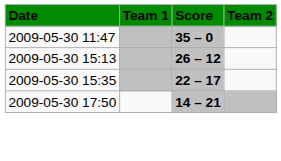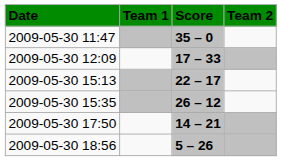 <table class="wikitable" style="margin:0.5em auto; font-size:95%">
 <tr bgcolor="#008B00">
 <td><strong>Date</strong></td>
 <td><strong>Team 1</strong></td>
 <td><strong>Score</strong></td>
 <td><strong>Team 2</strong></td>
 </tr>
 <tr>
 <td>2009-05-30 11:47</td>
 <td bgcolor="silver"><strong></strong></td>
 <td bgcolor="silver"><strong>35 – 0</strong></td>
 <td></td>
 </tr>
 <tr>
+<td>2009-05-30 12:09</td>
+<td></td>
+<td bgcolor="silver"><strong>17 – 33</strong></td>
+<td bgcolor="silver"><strong></strong></td>
+</tr>
+<tr>
 <td>2009-05-30 15:13</td>
 <td bgcolor="silver"><strong></strong></td>
-<td bgcolor="silver"><strong>26 – 12</strong></td>
+<td bgcolor="silver"><strong>22 – 17</strong></td>
 <td></td>
 </tr>
 <tr>
 <td>2009-05-30 15:35</td>
 <td bgcolor="silver"><strong></strong></td>
-<td bgcolor="silver"><strong>22 – 17</strong></td>
+<td bgcolor="silver"><strong>26 – 12</strong></td>
 <td></td>
 </tr>
 <tr>
 <td>2009-05-30 17:50</td>
 <td></td>
 <td bgcolor="silver"><strong>14 – 21</strong></td>
 <td bgcolor="silver"><strong></strong></td>
 </tr>
+<tr>
+<td>2009-05-30 18:56</td>
+<td></td>
+<td bgcolor="silver"><strong>5 – 26</strong></td>
+<td bgcolor="silver"><strong></strong></td>
+</tr>
 </table>
